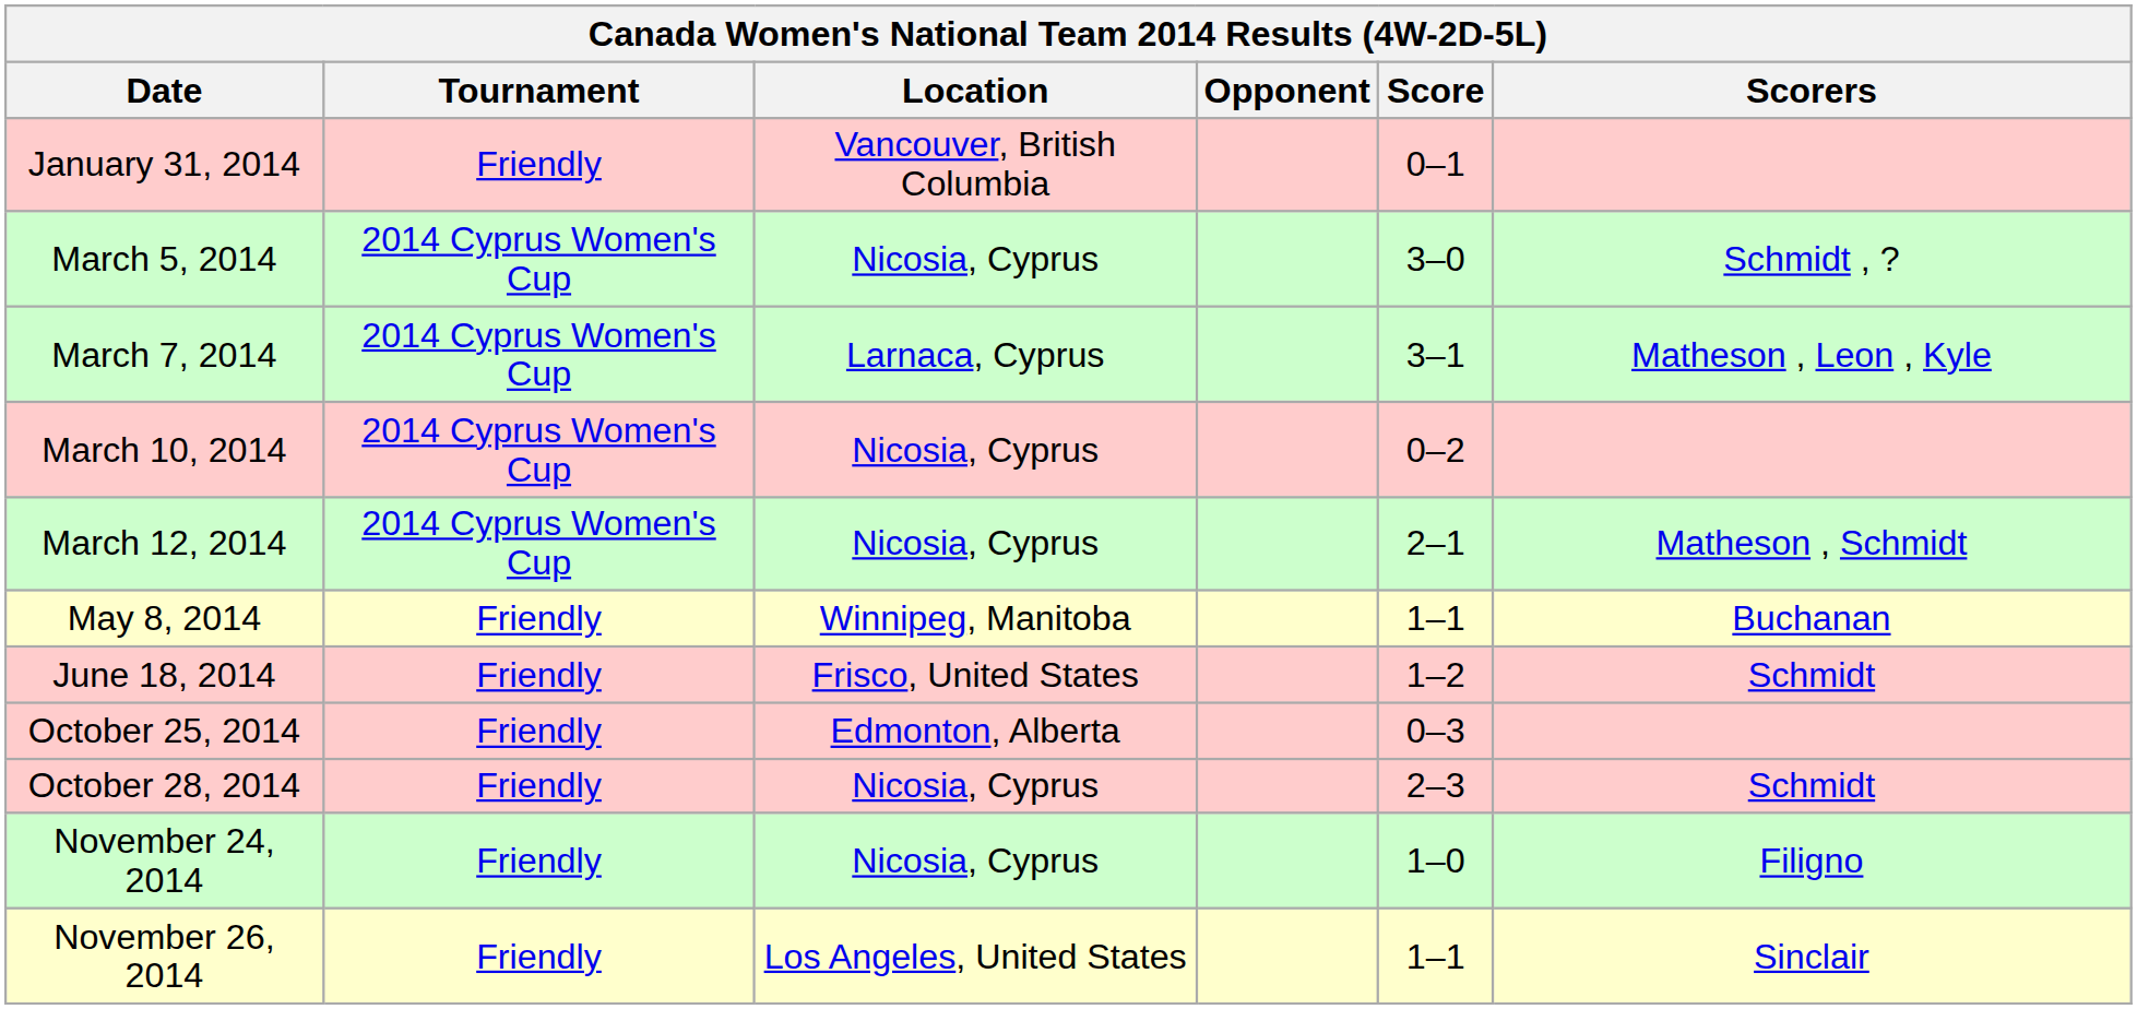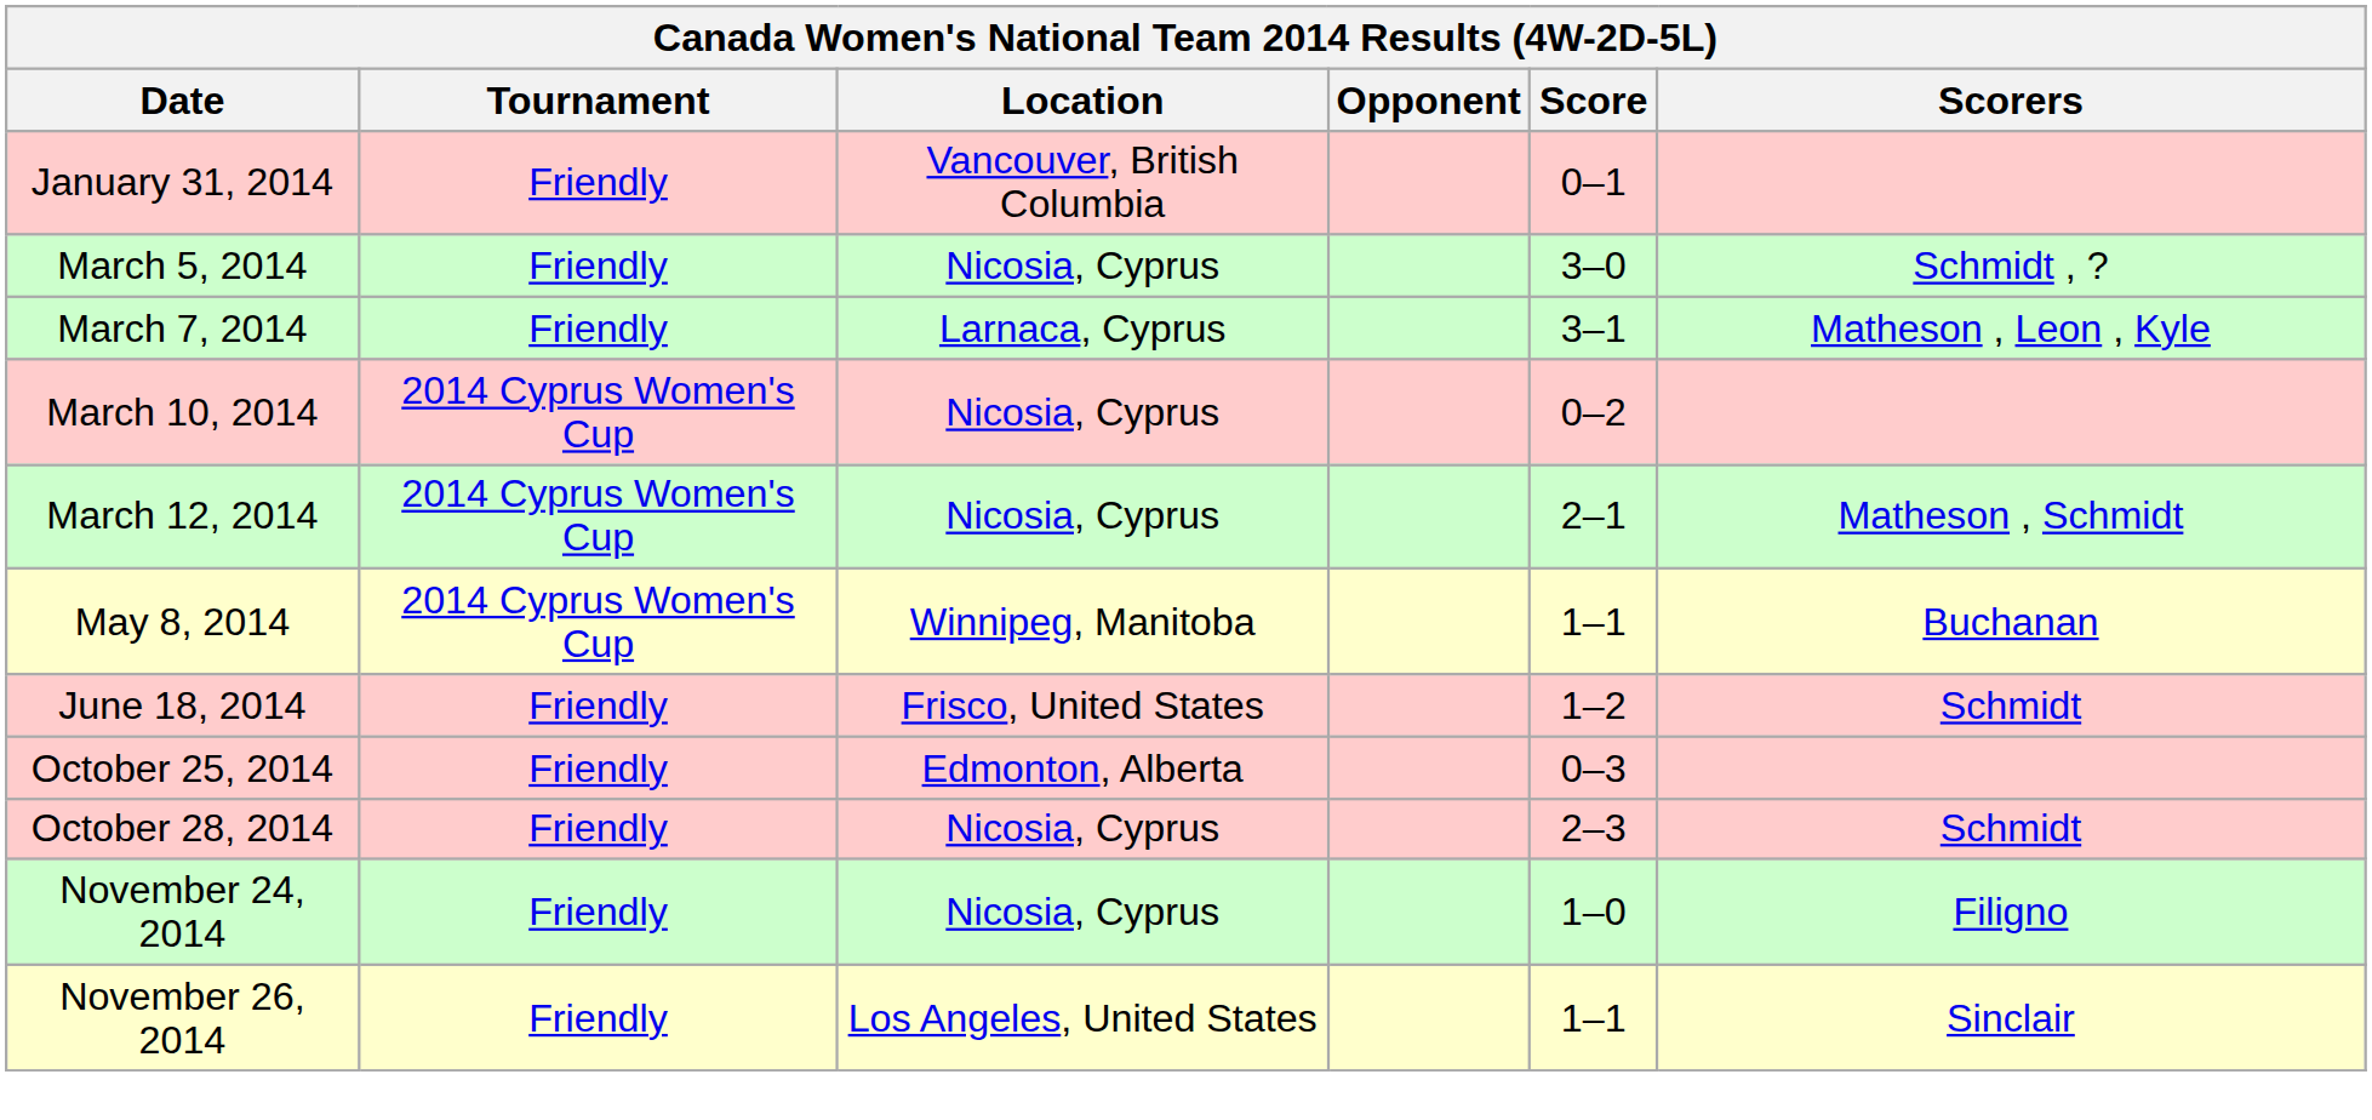 <table class="wikitable collapsible collapsed" style="font-size:90%">
 <tr>
 <th colspan="6"><strong>Canada Women's National Team 2014 Results (4W-2D-5L)</strong></th>
 </tr>
 <tr>
 <th>Date</th>
 <th>Tournament</th>
 <th>Location</th>
 <th>Opponent</th>
 <th>Score</th>
 <th width=30%>Scorers</th>
 </tr>
 <tr style="background:#fcc;">
 <td style="text-align: center;">January 31, 2014</td>
 <td style="text-align: center;"><a href='#'>Friendly</a></td>
 <td style="text-align: center;"><a href='#'>Vancouver</a>, British Columbia</td>
 <td></td>
 <td style="text-align: center;">0–1</td>
 <td style="text-align: center;"></td>
 </tr>
 <tr style="background:#cfc;">
 <td style="text-align: center;">March 5, 2014</td>
-<td style="text-align: center;"><a href='#'>2014 Cyprus Women's Cup</a></td>
+<td style="text-align: center;"><a href='#'>Friendly</a></td>
 <td style="text-align: center;"><a href='#'>Nicosia</a>, Cyprus</td>
 <td></td>
 <td style="text-align: center;">3–0</td>
 <td style="text-align: center;"><a href='#'>Schmidt</a> , ? </td>
 </tr>
 <tr style="background:#cfc;">
 <td style="text-align: center;">March 7, 2014</td>
-<td style="text-align: center;"><a href='#'>2014 Cyprus Women's Cup</a></td>
+<td style="text-align: center;"><a href='#'>Friendly</a></td>
 <td style="text-align: center;"><a href='#'>Larnaca</a>, Cyprus</td>
 <td></td>
 <td style="text-align: center;">3–1</td>
 <td style="text-align: center;"><a href='#'>Matheson</a> , <a href='#'>Leon</a> , <a href='#'>Kyle</a> </td>
 </tr>
 <tr style="background:#fcc;">
 <td style="text-align: center;">March 10, 2014</td>
 <td style="text-align: center;"><a href='#'>2014 Cyprus Women's Cup</a></td>
 <td style="text-align: center;"><a href='#'>Nicosia</a>, Cyprus</td>
 <td></td>
 <td style="text-align: center;">0–2</td>
 <td style="text-align: center;"></td>
 </tr>
 <tr style="background:#cfc;">
 <td style="text-align: center;">March 12, 2014</td>
 <td style="text-align: center;"><a href='#'>2014 Cyprus Women's Cup</a></td>
 <td style="text-align: center;"><a href='#'>Nicosia</a>, Cyprus</td>
 <td></td>
 <td style="text-align: center;">2–1</td>
 <td style="text-align: center;"><a href='#'>Matheson</a> , <a href='#'>Schmidt</a> </td>
 </tr>
 <tr style="background:#ffc;">
 <td style="text-align: center;">May 8, 2014</td>
-<td style="text-align: center;"><a href='#'>Friendly</a></td>
+<td style="text-align: center;"><a href='#'>2014 Cyprus Women's Cup</a></td>
 <td style="text-align: center;"><a href='#'>Winnipeg</a>, Manitoba</td>
 <td></td>
 <td style="text-align: center;">1–1</td>
 <td style="text-align: center;"><a href='#'>Buchanan</a> </td>
 </tr>
 <tr style="background:#fcc;">
 <td style="text-align: center;">June 18, 2014</td>
 <td style="text-align: center;"><a href='#'>Friendly</a></td>
 <td style="text-align: center;"><a href='#'>Frisco</a>, United States</td>
 <td></td>
 <td style="text-align: center;">1–2</td>
 <td style="text-align: center;"><a href='#'>Schmidt</a> </td>
 </tr>
 <tr style="background:#fcc;">
 <td style="text-align: center;">October 25, 2014</td>
 <td style="text-align: center;"><a href='#'>Friendly</a></td>
 <td style="text-align: center;"><a href='#'>Edmonton</a>, Alberta</td>
 <td></td>
 <td style="text-align: center;">0–3</td>
 <td style="text-align: center;"></td>
 </tr>
 <tr style="background:#fcc;">
 <td style="text-align: center;">October 28, 2014</td>
 <td style="text-align: center;"><a href='#'>Friendly</a></td>
 <td style="text-align: center;"><a href='#'>Nicosia</a>, Cyprus</td>
 <td></td>
 <td style="text-align: center;">2–3</td>
 <td style="text-align: center;"><a href='#'>Schmidt</a> </td>
 </tr>
 <tr style="background:#cfc;">
 <td style="text-align: center;">November 24, 2014</td>
 <td style="text-align: center;"><a href='#'>Friendly</a></td>
 <td style="text-align: center;"><a href='#'>Nicosia</a>, Cyprus</td>
 <td></td>
 <td style="text-align: center;">1–0</td>
 <td style="text-align: center;"><a href='#'>Filigno</a> </td>
 </tr>
 <tr style="background:#ffc;">
 <td style="text-align: center;">November 26, 2014</td>
 <td style="text-align: center;"><a href='#'>Friendly</a></td>
 <td style="text-align: center;"><a href='#'>Los Angeles</a>, United States</td>
 <td></td>
 <td style="text-align: center;">1–1</td>
 <td style="text-align: center;"><a href='#'>Sinclair</a> </td>
 </tr>
 </table>
